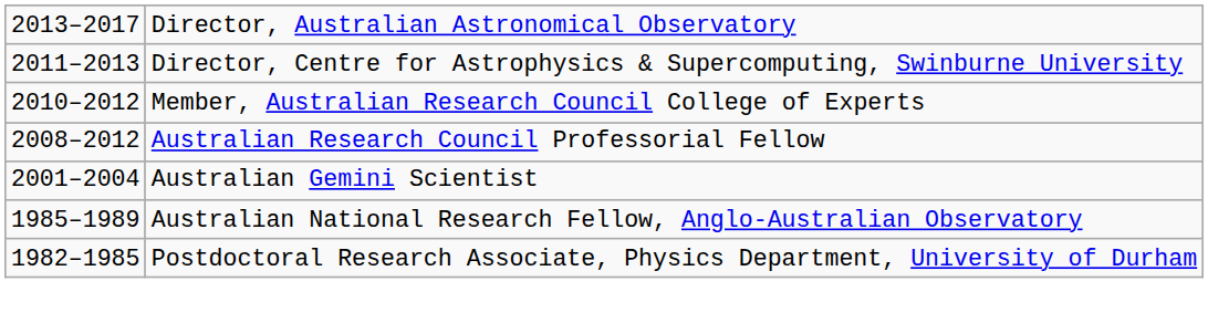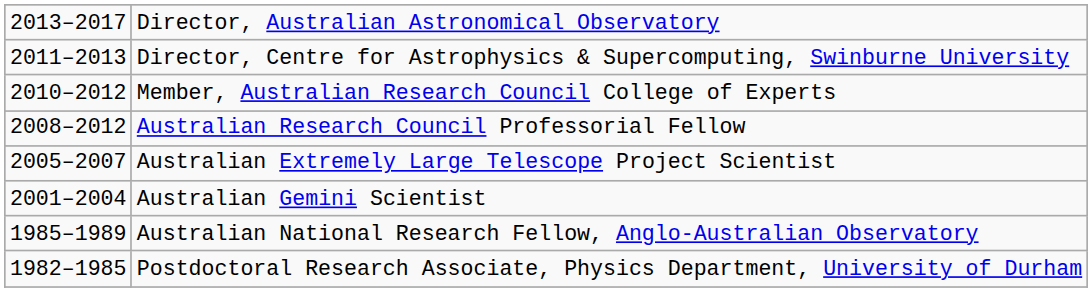 <table class="wikitable">
 <tr>
 <td>2013–2017</td>
 <td>Director, <a href='#'>Australian Astronomical Observatory</a></td>
 </tr>
 <tr>
 <td>2011–2013</td>
 <td>Director, Centre for Astrophysics & Supercomputing, <a href='#'>Swinburne University</a></td>
 </tr>
 <tr>
 <td>2010–2012</td>
 <td>Member, <a href='#'>Australian Research Council</a> College of Experts</td>
 </tr>
 <tr>
 <td>2008–2012</td>
 <td><a href='#'>Australian Research Council</a> Professorial Fellow</td>
 </tr>
 <tr>
+<td>2005–2007</td>
+<td>Australian <a href='#'>Extremely Large Telescope</a> Project Scientist</td>
+</tr>
+<tr>
 <td>2001–2004</td>
 <td>Australian <a href='#'>Gemini</a> Scientist</td>
 </tr>
 <tr>
 <td>1985–1989</td>
 <td>Australian National Research Fellow, <a href='#'>Anglo-Australian Observatory</a></td>
 </tr>
 <tr>
 <td>1982–1985</td>
 <td>Postdoctoral Research Associate, Physics Department, <a href='#'>University of Durham</a></td>
 </tr>
 </table>
